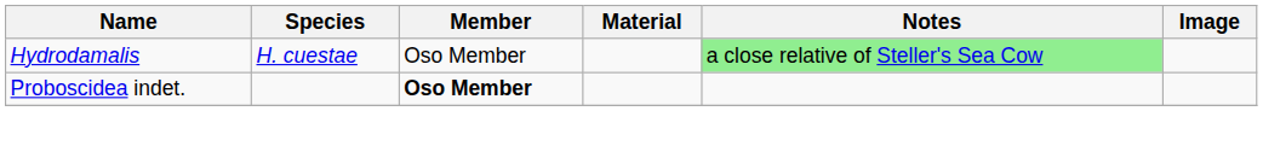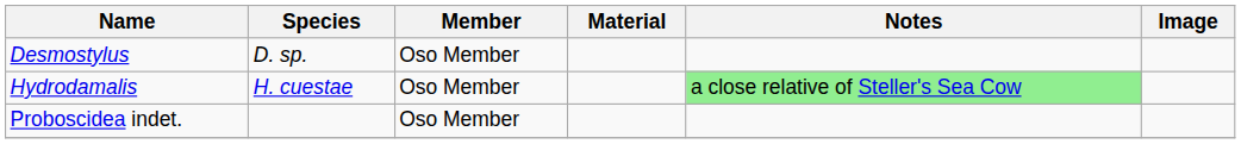 <table class="wikitable" align="center" width="75%">
 <tr>
 <th>Name</th>
 <th>Species</th>
 <th>Member</th>
 <th>Material</th>
 <th>Notes</th>
 <th>Image</th>
+</tr>
+<tr>
+<td><em><a href='#'>Desmostylus</a></em></td>
+<td><em>D. sp.</em></td>
+<td>Oso Member</td>
+<td></td>
+<td></td>
+<td></td>
 </tr>
 <tr>
 <td><em><a href='#'>Hydrodamalis</a></em></td>
 <td><em><a href='#'>H. cuestae</a></em></td>
 <td>Oso Member</td>
 <td></td>
 <td style="background: lightgreen;">a close relative of <a href='#'>Steller's Sea Cow</a></td>
 <td></td>
 </tr>
 <tr>
 <td><a href='#'>Proboscidea</a> indet.</td>
 <td></td>
-<td><strong>Oso Member</strong></td>
+<td>Oso Member</td>
 <td></td>
 <td></td>
 <td></td>
 </tr>
 <tr>
 </tr>
 </table>
